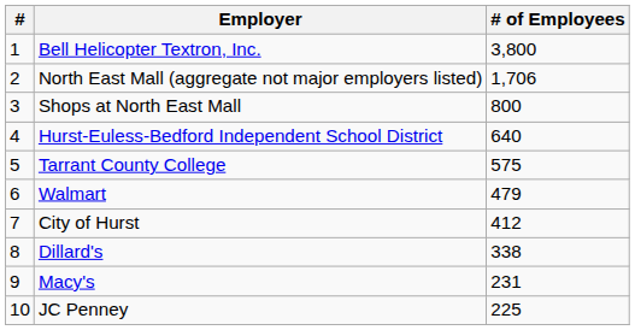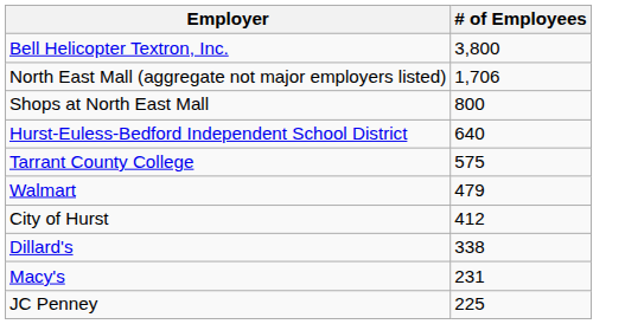 <table class="wikitable" border="1">
 <tr>
-<th>#</th>
 <th>Employer</th>
 <th># of Employees</th>
 </tr>
 <tr>
-<td>1</td>
 <td><a href='#'>Bell Helicopter Textron, Inc.</a></td>
 <td>3,800</td>
 </tr>
 <tr>
-<td>2</td>
 <td>North East Mall (aggregate not major employers listed)</td>
 <td>1,706</td>
 </tr>
 <tr>
-<td>3</td>
 <td>Shops at North East Mall</td>
 <td>800</td>
 </tr>
 <tr>
-<td>4</td>
 <td><a href='#'>Hurst-Euless-Bedford Independent School District</a></td>
 <td>640</td>
 </tr>
 <tr>
-<td>5</td>
 <td><a href='#'>Tarrant County College</a></td>
 <td>575</td>
 </tr>
 <tr>
-<td>6</td>
 <td><a href='#'>Walmart</a></td>
 <td>479</td>
 </tr>
 <tr>
-<td>7</td>
 <td>City of Hurst</td>
 <td>412</td>
 </tr>
 <tr>
-<td>8</td>
 <td><a href='#'>Dillard's</a></td>
 <td>338</td>
 </tr>
 <tr>
-<td>9</td>
 <td><a href='#'>Macy's</a></td>
 <td>231</td>
 </tr>
 <tr>
-<td>10</td>
 <td>JC Penney</td>
 <td>225</td>
 </tr>
 </table>
